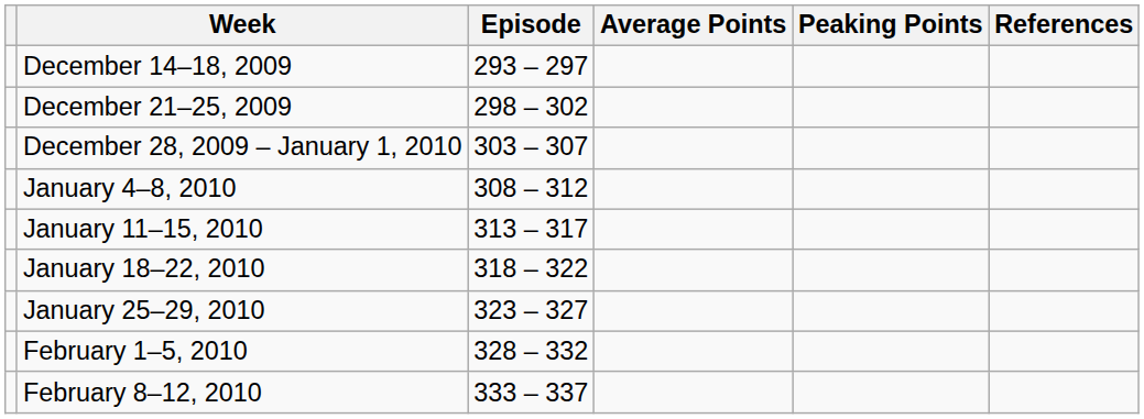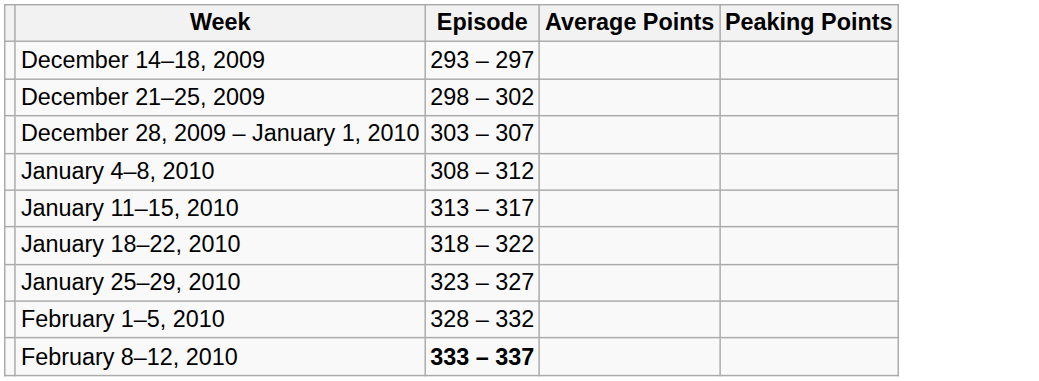 <table class="wikitable">
 <tr>
 <th></th>
 <th>Week</th>
 <th>Episode</th>
 <th>Average Points</th>
 <th>Peaking Points</th>
-<th>References</th>
 </tr>
 <tr>
 <td></td>
 <td>December 14–18, 2009</td>
 <td>293 – 297</td>
-<td></td>
 <td></td>
 <td></td>
 </tr>
 <tr>
 <td></td>
 <td>December 21–25, 2009</td>
 <td>298 – 302</td>
 <td></td>
 <td></td>
-<td></td>
 </tr>
 <tr>
 <td></td>
 <td>December 28, 2009 – January 1, 2010</td>
 <td>303 – 307</td>
-<td></td>
 <td></td>
 <td></td>
 </tr>
 <tr>
 <td></td>
 <td>January 4–8, 2010</td>
 <td>308 – 312</td>
 <td></td>
 <td></td>
-<td></td>
 </tr>
 <tr>
 <td></td>
 <td>January 11–15, 2010</td>
 <td>313 – 317</td>
-<td></td>
 <td></td>
 <td></td>
 </tr>
 <tr>
 <td></td>
 <td>January 18–22, 2010</td>
 <td>318 – 322</td>
 <td></td>
 <td></td>
-<td></td>
 </tr>
 <tr>
 <td></td>
 <td>January 25–29, 2010</td>
 <td>323 – 327</td>
-<td></td>
 <td></td>
 <td></td>
 </tr>
 <tr>
 <td></td>
 <td>February 1–5, 2010</td>
 <td>328 – 332</td>
 <td></td>
 <td></td>
-<td></td>
 </tr>
 <tr>
 <td></td>
 <td>February 8–12, 2010</td>
-<td>333 – 337</td>
-<td></td>
+<td><strong>333 – 337</strong></td>
 <td></td>
 <td></td>
 </tr>
 </table>
